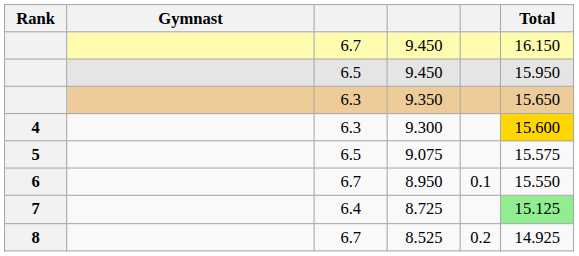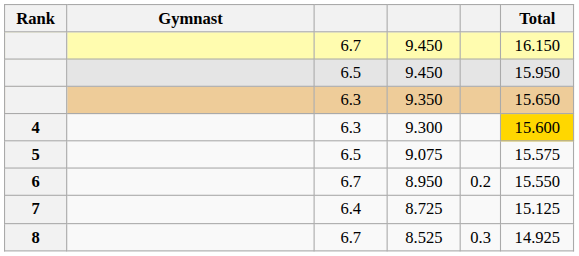 <table class="wikitable sortable" style="text-align:center; font-size:95%">
 <tr>
 <th scope="col" style="width:50px;">Rank</th>
 <th scope="col" style="width:220px;">Gymnast</th>
 <th scope="col" style="width:60px;"></th>
 <th scope="col" style="width:60px;"></th>
 <th scope="col" style="width:30px;"></th>
 <th scope="col" style="width:60px;">Total</th>
 </tr>
 <tr style="background:#fffcaf;">
 <th scope=row style="text-align:center"></th>
 <td style="text-align:left;"></td>
 <td>6.7</td>
 <td>9.450</td>
 <td></td>
 <td>16.150</td>
 </tr>
 <tr style="background:#e5e5e5;">
 <th scope=row style="text-align:center"></th>
 <td style="text-align:left;"></td>
 <td>6.5</td>
 <td>9.450</td>
 <td></td>
 <td>15.950</td>
 </tr>
 <tr style="background:#ec9;">
 <th scope=row style="text-align:center"></th>
 <td style="text-align:left;"></td>
 <td>6.3</td>
 <td>9.350</td>
 <td></td>
 <td>15.650</td>
 </tr>
 <tr>
 <th scope=row style="text-align:center">4</th>
 <td style="text-align:left;"></td>
 <td>6.3</td>
 <td>9.300</td>
 <td></td>
 <td style="background: gold;">15.600</td>
 </tr>
 <tr>
 <th scope=row style="text-align:center">5</th>
 <td style="text-align:left;"></td>
 <td>6.5</td>
 <td>9.075</td>
 <td></td>
 <td>15.575</td>
 </tr>
 <tr>
 <th scope=row style="text-align:center">6</th>
 <td style="text-align:left;"></td>
 <td>6.7</td>
 <td>8.950</td>
-<td>0.1</td>
+<td>0.2</td>
 <td>15.550</td>
 </tr>
 <tr>
 <th scope=row style="text-align:center">7</th>
 <td style="text-align:left;"></td>
 <td>6.4</td>
 <td>8.725</td>
 <td></td>
-<td style="background: lightgreen;">15.125</td>
+<td>15.125</td>
 </tr>
 <tr>
 <th scope=row style="text-align:center">8</th>
 <td style="text-align:left;"></td>
 <td>6.7</td>
 <td>8.525</td>
-<td>0.2</td>
+<td>0.3</td>
 <td>14.925</td>
 </tr>
 </table>
